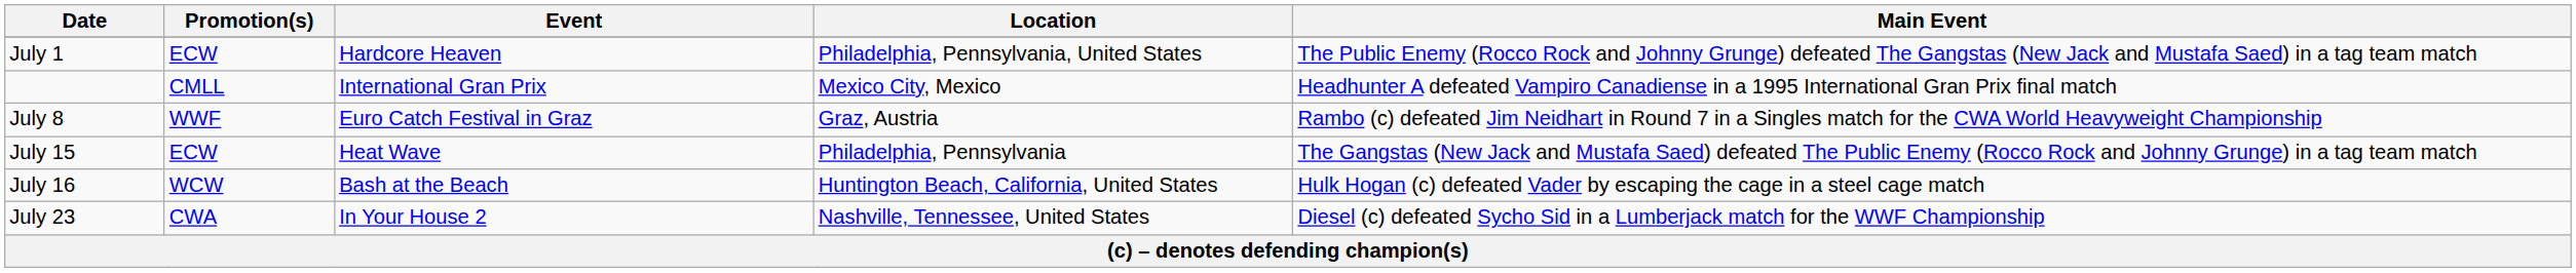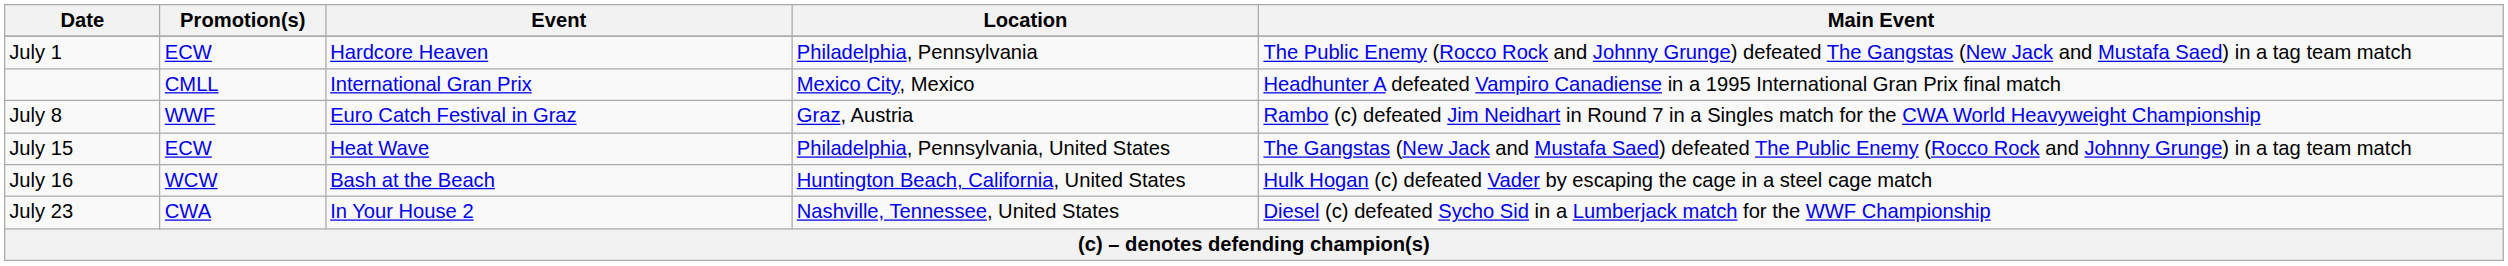 <table class="wikitable" style="width:100%;">
 <tr>
 <th width="5%">Date</th>
 <th width="5%">Promotion(s)</th>
 <th style="width:15%;">Event</th>
 <th style="width:15%;">Location</th>
 <th style="width:40%;">Main Event</th>
 </tr>
 <tr style="width:20%;" |Notes>
 </tr>
 <tr>
 <td>July 1</td>
 <td><a href='#'>ECW</a></td>
 <td><a href='#'>Hardcore Heaven</a></td>
-<td><a href='#'>Philadelphia</a>, Pennsylvania, United States</td>
+<td><a href='#'>Philadelphia</a>, Pennsylvania</td>
 <td><a href='#'>The Public Enemy</a> (<a href='#'>Rocco Rock</a> and <a href='#'>Johnny Grunge</a>) defeated <a href='#'>The Gangstas</a> (<a href='#'>New Jack</a> and <a href='#'>Mustafa Saed</a>) in a tag team match</td>
 </tr>
 <tr>
 <td></td>
 <td><a href='#'>CMLL</a></td>
 <td><a href='#'>International Gran Prix</a></td>
 <td><a href='#'>Mexico City</a>, Mexico</td>
 <td><a href='#'>Headhunter A</a> defeated <a href='#'>Vampiro Canadiense</a> in a 1995 International Gran Prix final match</td>
 </tr>
 <tr>
 <td>July 8</td>
 <td><a href='#'>WWF</a></td>
 <td><a href='#'>Euro Catch Festival in Graz</a></td>
 <td><a href='#'>Graz</a>, Austria</td>
 <td><a href='#'>Rambo</a> (c) defeated <a href='#'>Jim Neidhart</a> in Round 7 in a Singles match for the <a href='#'>CWA World Heavyweight Championship</a></td>
 </tr>
 <tr>
 <td>July 15</td>
 <td><a href='#'>ECW</a></td>
 <td><a href='#'>Heat Wave</a></td>
-<td><a href='#'>Philadelphia</a>, Pennsylvania</td>
+<td><a href='#'>Philadelphia</a>, Pennsylvania, United States</td>
 <td><a href='#'>The Gangstas</a> (<a href='#'>New Jack</a> and <a href='#'>Mustafa Saed</a>) defeated <a href='#'>The Public Enemy</a> (<a href='#'>Rocco Rock</a> and <a href='#'>Johnny Grunge</a>) in a tag team match</td>
 </tr>
 <tr>
 <td>July 16</td>
 <td><a href='#'>WCW</a></td>
 <td><a href='#'>Bash at the Beach</a></td>
 <td><a href='#'>Huntington Beach, California</a>, United States</td>
 <td><a href='#'>Hulk Hogan</a> (c) defeated <a href='#'>Vader</a> by escaping the cage in a steel cage match</td>
 </tr>
 <tr>
 <td>July 23</td>
 <td><a href='#'>CWA</a></td>
 <td><a href='#'>In Your House 2</a></td>
 <td><a href='#'>Nashville, Tennessee</a>, United States</td>
 <td><a href='#'>Diesel</a> (c) defeated <a href='#'>Sycho Sid</a> in a <a href='#'>Lumberjack match</a> for the <a href='#'>WWF Championship</a></td>
 </tr>
 <tr>
 <th colspan="6">(c) – denotes defending champion(s)</th>
 </tr>
 </table>
